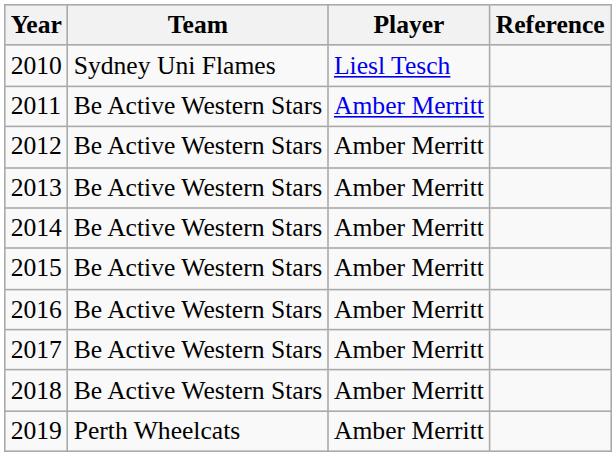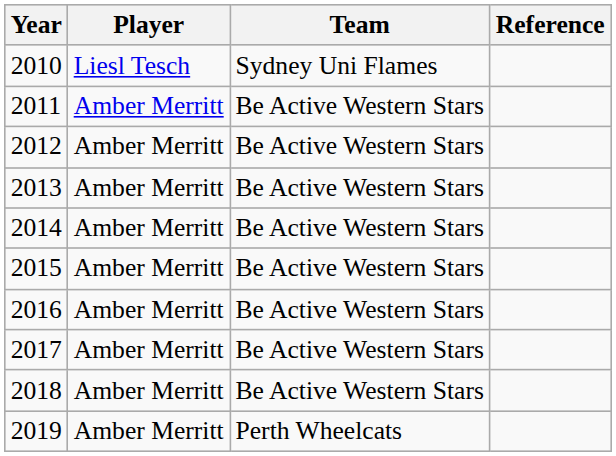 <table class="wikitable">
 <tr>
 <th>Year</th>
+<th>Player</th>
 <th>Team</th>
-<th>Player</th>
 <th>Reference</th>
 </tr>
 <tr>
 <td>2010</td>
+<td><a href='#'>Liesl Tesch</a></td>
 <td>Sydney Uni Flames</td>
-<td><a href='#'>Liesl Tesch</a></td>
 <td></td>
 </tr>
 <tr>
 <td>2011</td>
+<td><a href='#'>Amber Merritt</a></td>
 <td>Be Active Western Stars</td>
-<td><a href='#'>Amber Merritt</a></td>
 <td></td>
 </tr>
 <tr>
 <td>2012</td>
+<td>Amber Merritt</td>
 <td>Be Active Western Stars</td>
-<td>Amber Merritt</td>
 <td></td>
 </tr>
 <tr>
 <td>2013</td>
+<td>Amber Merritt</td>
 <td>Be Active Western Stars</td>
-<td>Amber Merritt</td>
 <td></td>
 </tr>
 <tr>
 <td>2014</td>
+<td>Amber Merritt</td>
 <td>Be Active Western Stars</td>
-<td>Amber Merritt</td>
 <td></td>
 </tr>
 <tr>
 <td>2015</td>
+<td>Amber Merritt</td>
 <td>Be Active Western Stars</td>
-<td>Amber Merritt</td>
 <td></td>
 </tr>
 <tr>
 <td>2016</td>
+<td>Amber Merritt</td>
 <td>Be Active Western Stars</td>
-<td>Amber Merritt</td>
 <td></td>
 </tr>
 <tr>
 <td>2017</td>
+<td>Amber Merritt</td>
 <td>Be Active Western Stars</td>
-<td>Amber Merritt</td>
 <td></td>
 </tr>
 <tr>
 <td>2018</td>
+<td>Amber Merritt</td>
 <td>Be Active Western Stars</td>
-<td>Amber Merritt</td>
 <td></td>
 </tr>
 <tr>
 <td>2019</td>
+<td>Amber Merritt</td>
 <td>Perth Wheelcats</td>
-<td>Amber Merritt</td>
 <td></td>
 </tr>
 </table>
